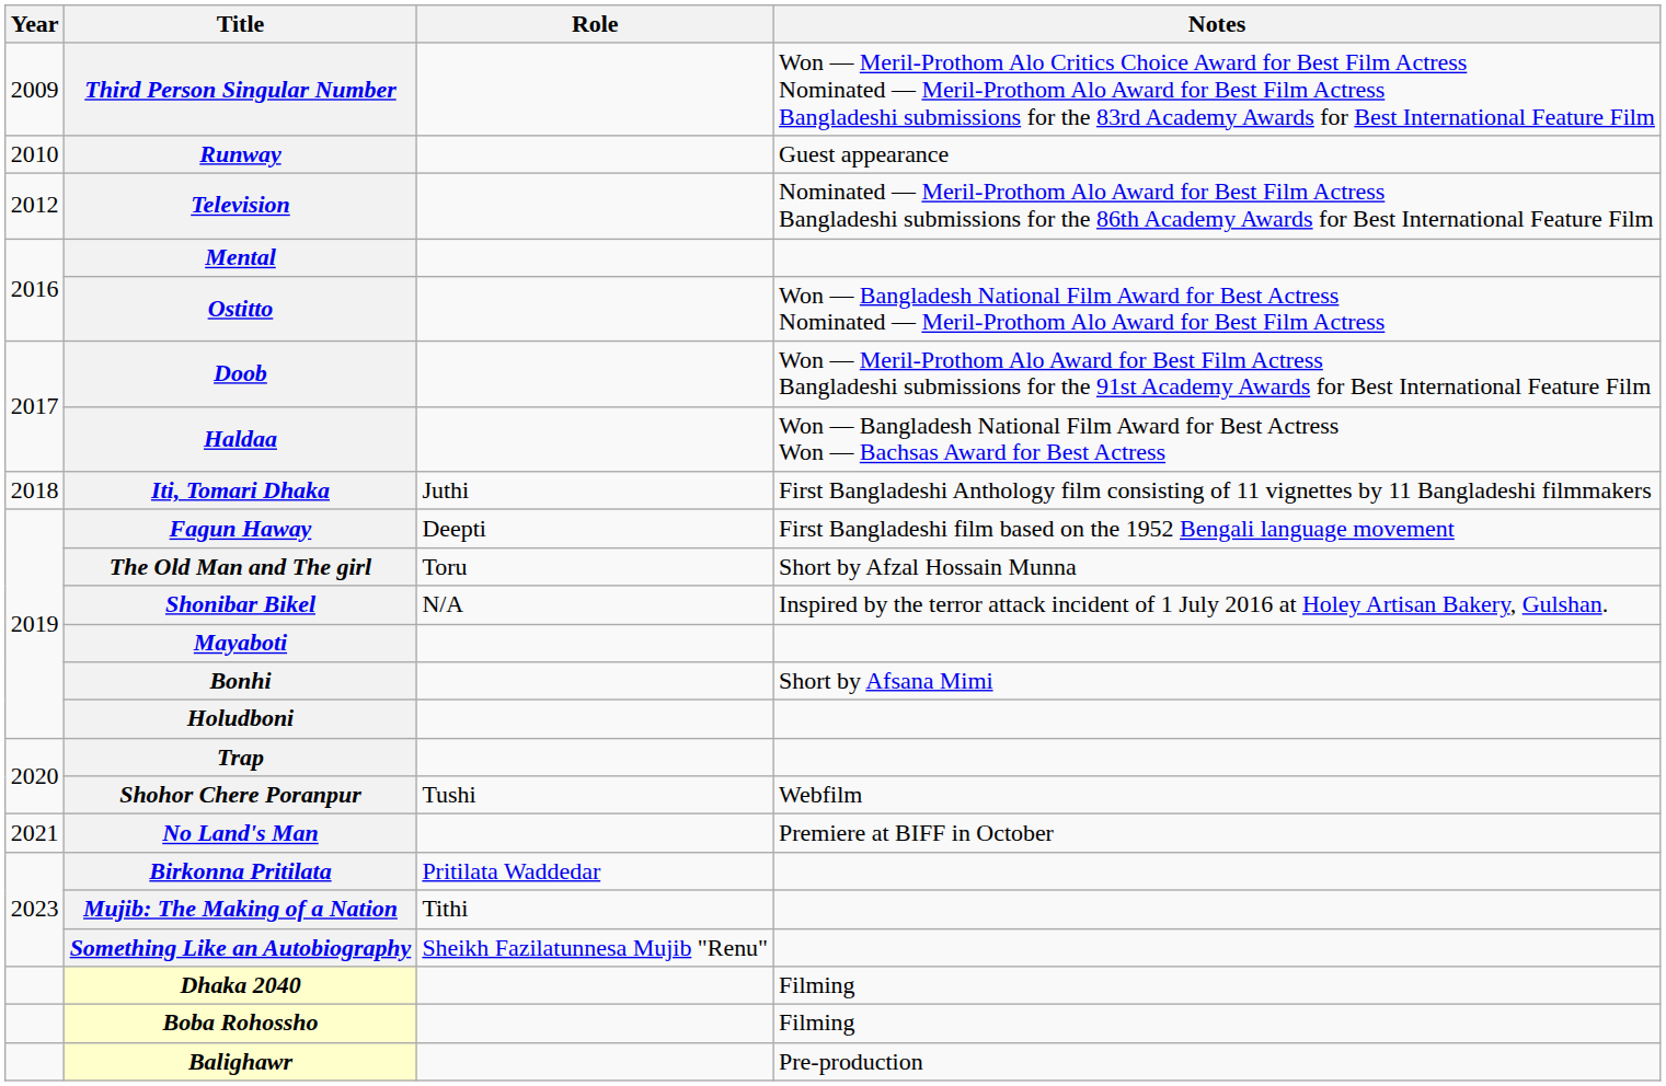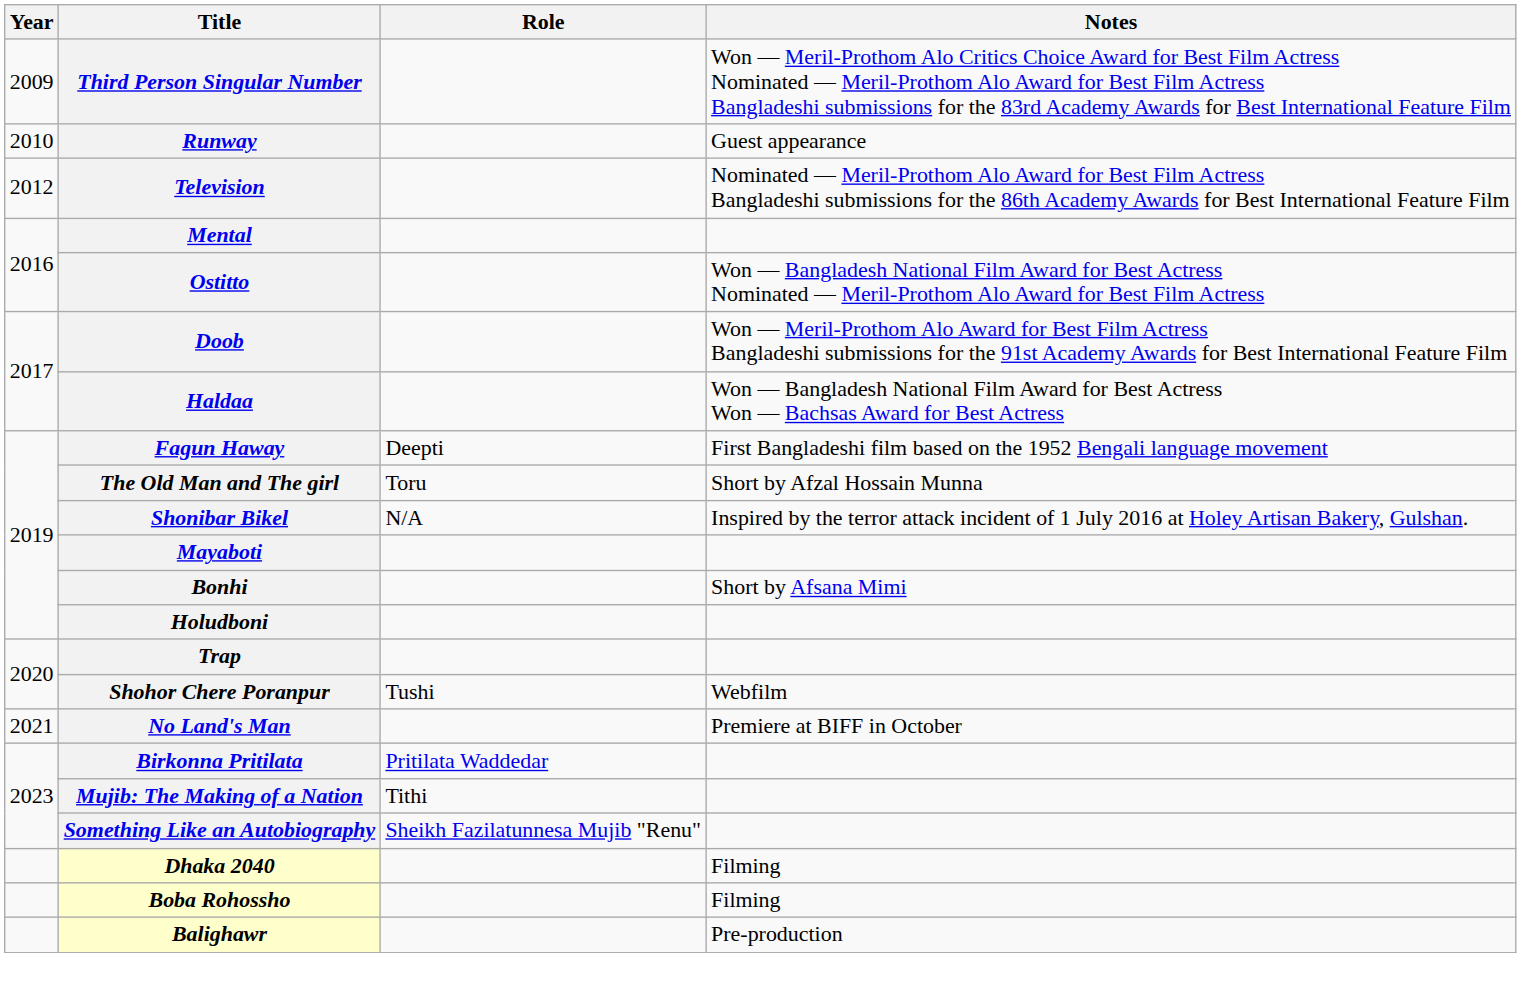 <table class="wikitable sortable plainrowheaders">
 <tr>
 <th scope="col">Year</th>
 <th scope="col">Title</th>
 <th scope="col">Role</th>
 <th scope="col" class="unsortable">Notes</th>
 </tr>
 <tr>
 <td>2009</td>
 <th scope="row"><em><a href='#'>Third Person Singular Number</a></em></th>
 <td></td>
 <td>Won — <a href='#'>Meril-Prothom Alo Critics Choice Award for Best Film Actress</a> <br> Nominated — <a href='#'>Meril-Prothom Alo Award for Best Film Actress</a> <br><a href='#'>Bangladeshi submissions</a> for the <a href='#'>83rd Academy Awards</a> for <a href='#'>Best International Feature Film</a></td>
 </tr>
 <tr>
 <td>2010</td>
 <th scope="row"><em><a href='#'>Runway</a></em></th>
 <td></td>
 <td>Guest appearance</td>
 </tr>
 <tr>
 <td>2012</td>
 <th scope="row"><em><a href='#'>Television</a></em></th>
 <td></td>
 <td>Nominated — <a href='#'>Meril-Prothom Alo Award for Best Film Actress</a> <br> Bangladeshi submissions for the <a href='#'>86th Academy Awards</a> for Best International Feature Film</td>
 </tr>
 <tr>
 <td rowspan="2">2016</td>
 <th scope="row"><em><a href='#'>Mental</a></em></th>
 <td></td>
 <td></td>
 </tr>
 <tr>
 <th scope="row"><em><a href='#'>Ostitto</a></em></th>
 <td></td>
 <td>Won — <a href='#'>Bangladesh National Film Award for Best Actress</a> <br> Nominated — <a href='#'>Meril-Prothom Alo Award for Best Film Actress</a></td>
 </tr>
 <tr>
 <td rowspan="2">2017</td>
 <th scope="row"><em><a href='#'>Doob</a></em></th>
 <td></td>
 <td>Won — <a href='#'>Meril-Prothom Alo Award for Best Film Actress</a> <br>Bangladeshi submissions for the <a href='#'>91st Academy Awards</a> for Best International Feature Film</td>
 </tr>
 <tr>
 <th scope="row"><em><a href='#'>Haldaa</a></em></th>
 <td></td>
 <td>Won — Bangladesh National Film Award for Best Actress <br> Won — <a href='#'>Bachsas Award for Best Actress</a></td>
-</tr>
-<tr>
-<td>2018</td>
-<th scope="row"><em><a href='#'>Iti, Tomari Dhaka</a></em></th>
-<td>Juthi</td>
-<td>First Bangladeshi Anthology film consisting of 11 vignettes by 11 Bangladeshi filmmakers</td>
 </tr>
 <tr>
 <td rowspan="6">2019</td>
 <th scope="row"><em><a href='#'>Fagun Haway</a></em></th>
 <td>Deepti</td>
 <td>First Bangladeshi film based on the 1952 <a href='#'>Bengali language movement</a></td>
 </tr>
 <tr>
 <th scope="row"><em>The Old Man and The girl</em></th>
 <td>Toru</td>
 <td>Short by Afzal Hossain Munna</td>
 </tr>
 <tr>
 <th scope="row"><em><a href='#'>Shonibar Bikel</a></em></th>
 <td>N/A</td>
 <td>Inspired by the terror attack incident of 1 July 2016 at <a href='#'>Holey Artisan Bakery</a>, <a href='#'>Gulshan</a>.</td>
 </tr>
 <tr>
 <th scope="row"><em><a href='#'>Mayaboti</a></em></th>
 <td></td>
 <td></td>
 </tr>
 <tr>
 <th scope="row"><em>Bonhi</em></th>
 <td></td>
 <td>Short by <a href='#'>Afsana Mimi</a></td>
 </tr>
 <tr>
 <th scope="row"><em>Holudboni</em></th>
 <td></td>
 <td></td>
 </tr>
 <tr>
 <td rowspan="2">2020</td>
 <th scope="row"><em>Trap</em></th>
 <td></td>
 <td></td>
 </tr>
 <tr>
 <th scope="row"><em>Shohor Chere Poranpur</em></th>
 <td>Tushi</td>
 <td>Webfilm</td>
 </tr>
 <tr>
 <td>2021</td>
 <th scope="row"><em><a href='#'>No Land's Man</a></em></th>
 <td></td>
 <td>Premiere at BIFF in October</td>
 </tr>
 <tr>
 <td rowspan="3">2023</td>
 <th scope="row"><a href='#'><em>Birkonna Pritilata</em></a></th>
 <td><a href='#'>Pritilata Waddedar</a></td>
 <td></td>
 </tr>
 <tr>
 <th scope="row"><em><a href='#'>Mujib: The Making of a Nation</a></em></th>
 <td>Tithi</td>
 <td></td>
 </tr>
 <tr>
 <th scope="row"><em><a href='#'>Something Like an Autobiography</a></em></th>
 <td><a href='#'>Sheikh Fazilatunnesa Mujib</a> "Renu"</td>
 <td></td>
 </tr>
 <tr>
 <td></td>
 <th scope="row" style="background:#FFFFCC;"><em>Dhaka 2040</em></th>
 <td></td>
 <td>Filming</td>
 </tr>
 <tr>
 <td></td>
 <th scope="row" style="background:#FFFFCC;"><em>Boba Rohossho</em></th>
 <td></td>
 <td>Filming</td>
 </tr>
 <tr>
 <td></td>
 <th scope="row" style="background:#FFFFCC;"><em>Balighawr</em></th>
 <td></td>
 <td>Pre-production</td>
 </tr>
 </table>
